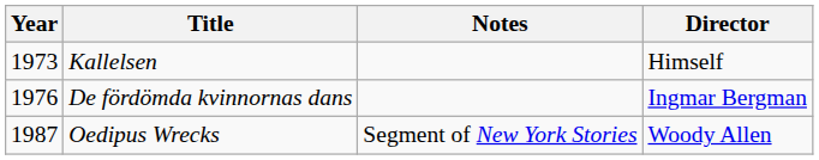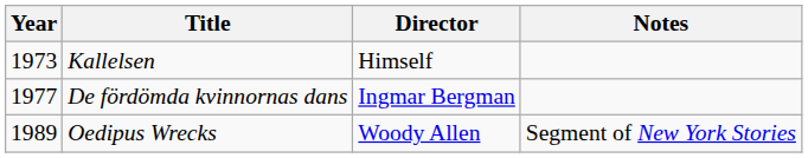 <table class="wikitable">
 <tr>
 <th>Year</th>
 <th>Title</th>
+<th>Director</th>
 <th>Notes</th>
-<th>Director</th>
 </tr>
 <tr>
 <td>1973</td>
 <td><em>Kallelsen</em></td>
+<td>Himself</td>
 <td></td>
-<td>Himself</td>
 </tr>
 <tr>
-<td>1976</td>
+<td>1977</td>
 <td><em>De fördömda kvinnornas dans</em></td>
+<td><a href='#'>Ingmar Bergman</a></td>
 <td></td>
-<td><a href='#'>Ingmar Bergman</a></td>
 </tr>
 <tr>
-<td>1987</td>
+<td>1989</td>
 <td><em>Oedipus Wrecks</em></td>
+<td><a href='#'>Woody Allen</a></td>
 <td>Segment of <em><a href='#'>New York Stories</a></em></td>
-<td><a href='#'>Woody Allen</a></td>
 </tr>
 </table>
